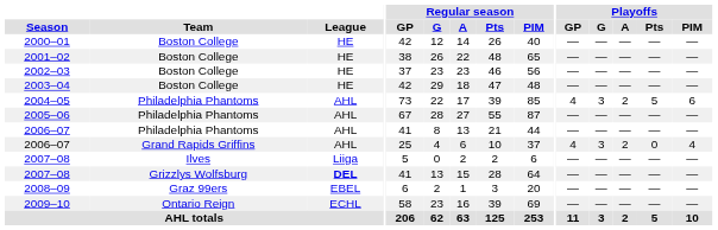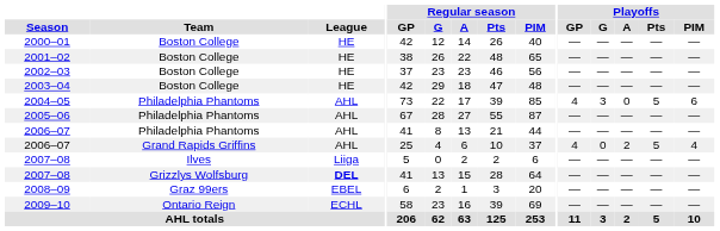 <table border="0" cellpadding="1" cellspacing="0" style="text-align:center; width:60em">
 <tr bgcolor="#e0e0e0">
 <th colspan="3" bgcolor="#ffffff"></th>
 <th rowspan="99" bgcolor="#ffffff"></th>
 <th colspan="5"><a href='#'>Regular season</a></th>
 <th rowspan="99" bgcolor="#ffffff"></th>
 <th colspan="5"><a href='#'>Playoffs</a></th>
 </tr>
 <tr bgcolor="#e0e0e0">
 <th><a href='#'>Season</a></th>
 <th>Team</th>
 <th>League</th>
 <th>GP</th>
 <th><a href='#'>G</a></th>
 <th><a href='#'>A</a></th>
 <th><a href='#'>Pts</a></th>
 <th><a href='#'>PIM</a></th>
 <th>GP</th>
 <th>G</th>
 <th>A</th>
 <th>Pts</th>
 <th>PIM</th>
 </tr>
 <tr>
 <td><a href='#'>2000–01</a></td>
 <td><a href='#'>Boston College</a></td>
 <td><a href='#'>HE</a></td>
 <td>42</td>
 <td>12</td>
 <td>14</td>
 <td>26</td>
 <td>40</td>
 <td>—</td>
 <td>—</td>
 <td>—</td>
 <td>—</td>
 <td>—</td>
 </tr>
 <tr bgcolor="#f0f0f0">
 <td><a href='#'>2001–02</a></td>
 <td>Boston College</td>
 <td>HE</td>
 <td>38</td>
 <td>26</td>
 <td>22</td>
 <td>48</td>
 <td>65</td>
 <td>—</td>
 <td>—</td>
 <td>—</td>
 <td>—</td>
 <td>—</td>
 </tr>
 <tr>
 <td><a href='#'>2002–03</a></td>
 <td>Boston College</td>
 <td>HE</td>
 <td>37</td>
 <td>23</td>
 <td>23</td>
 <td>46</td>
 <td>56</td>
 <td>—</td>
 <td>—</td>
 <td>—</td>
 <td>—</td>
 <td>—</td>
 </tr>
 <tr bgcolor="#f0f0f0">
 <td><a href='#'>2003–04</a></td>
 <td>Boston College</td>
 <td>HE</td>
 <td>42</td>
 <td>29</td>
 <td>18</td>
 <td>47</td>
 <td>48</td>
 <td>—</td>
 <td>—</td>
 <td>—</td>
 <td>—</td>
 <td>—</td>
 </tr>
 <tr>
 <td><a href='#'>2004–05</a></td>
 <td><a href='#'>Philadelphia Phantoms</a></td>
 <td><a href='#'>AHL</a></td>
 <td>73</td>
 <td>22</td>
 <td>17</td>
 <td>39</td>
 <td>85</td>
 <td>4</td>
 <td>3</td>
-<td>2</td>
+<td>0</td>
 <td>5</td>
 <td>6</td>
 </tr>
 <tr bgcolor="#f0f0f0">
 <td><a href='#'>2005–06</a></td>
 <td>Philadelphia Phantoms</td>
 <td>AHL</td>
 <td>67</td>
 <td>28</td>
 <td>27</td>
 <td>55</td>
 <td>87</td>
 <td>—</td>
 <td>—</td>
 <td>—</td>
 <td>—</td>
 <td>—</td>
 </tr>
 <tr>
 <td><a href='#'>2006–07</a></td>
 <td>Philadelphia Phantoms</td>
 <td>AHL</td>
 <td>41</td>
 <td>8</td>
 <td>13</td>
 <td>21</td>
 <td>44</td>
 <td>—</td>
 <td>—</td>
 <td>—</td>
 <td>—</td>
 <td>—</td>
 </tr>
 <tr bgcolor="#f0f0f0">
 <td>2006–07</td>
 <td><a href='#'>Grand Rapids Griffins</a></td>
 <td>AHL</td>
 <td>25</td>
 <td>4</td>
 <td>6</td>
 <td>10</td>
 <td>37</td>
 <td>4</td>
-<td>3</td>
+<td>0</td>
 <td>2</td>
-<td>0</td>
+<td>5</td>
 <td>4</td>
 </tr>
 <tr>
 <td><a href='#'>2007–08</a></td>
 <td><a href='#'>Ilves</a></td>
 <td><a href='#'>Liiga</a></td>
 <td>5</td>
 <td>0</td>
 <td>2</td>
 <td>2</td>
 <td>6</td>
 <td>—</td>
 <td>—</td>
 <td>—</td>
 <td>—</td>
 <td>—</td>
 </tr>
 <tr bgcolor="#f0f0f0">
 <td><a href='#'>2007–08</a></td>
 <td><a href='#'>Grizzlys Wolfsburg</a></td>
 <td><strong><a href='#'>DEL</a></strong></td>
 <td>41</td>
 <td>13</td>
 <td>15</td>
 <td>28</td>
 <td>64</td>
 <td>—</td>
 <td>—</td>
 <td>—</td>
 <td>—</td>
 <td>—</td>
 </tr>
 <tr>
 <td><a href='#'>2008–09</a></td>
 <td><a href='#'>Graz 99ers</a></td>
 <td><a href='#'>EBEL</a></td>
 <td>6</td>
 <td>2</td>
 <td>1</td>
 <td>3</td>
 <td>20</td>
 <td>—</td>
 <td>—</td>
 <td>—</td>
 <td>—</td>
 <td>—</td>
 </tr>
 <tr bgcolor="#f0f0f0">
 <td><a href='#'>2009–10</a></td>
 <td><a href='#'>Ontario Reign</a></td>
 <td><a href='#'>ECHL</a></td>
 <td>58</td>
 <td>23</td>
 <td>16</td>
 <td>39</td>
 <td>69</td>
 <td>—</td>
 <td>—</td>
 <td>—</td>
 <td>—</td>
 <td>—</td>
 </tr>
 <tr bgcolor="#e0e0e0">
 <th colspan="3">AHL totals</th>
 <th>206</th>
 <th>62</th>
 <th>63</th>
 <th>125</th>
 <th>253</th>
 <th>11</th>
 <th>3</th>
 <th>2</th>
 <th>5</th>
 <th>10</th>
 </tr>
 </table>
